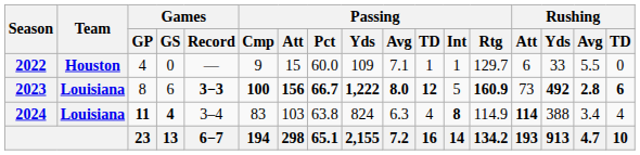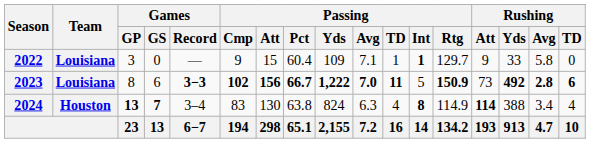 <table class="wikitable" style="text-align:center;">
 <tr>
 <th rowspan="2">Season</th>
 <th rowspan="2">Team</th>
 <th colspan="3">Games</th>
 <th colspan="8">Passing</th>
 <th colspan="4">Rushing</th>
 </tr>
 <tr>
 <th>GP</th>
 <th>GS</th>
 <th>Record</th>
 <th>Cmp</th>
 <th>Att</th>
 <th>Pct</th>
 <th>Yds</th>
 <th>Avg</th>
 <th>TD</th>
 <th>Int</th>
 <th>Rtg</th>
 <th>Att</th>
 <th>Yds</th>
 <th>Avg</th>
 <th>TD</th>
 </tr>
 <tr>
 <th><a href='#'>2022</a></th>
-<th><a href='#'>Houston</a></th>
-<td>4</td>
+<th><a href='#'>Louisiana</a></th>
+<td>3</td>
 <td>0</td>
 <td>—</td>
 <td>9</td>
 <td>15</td>
-<td>60.0</td>
+<td>60.4</td>
 <td>109</td>
 <td>7.1</td>
 <td>1</td>
-<td>1</td>
+<td><strong>1</strong></td>
 <td>129.7</td>
-<td>6</td>
+<td>9</td>
 <td>33</td>
-<td>5.5</td>
+<td>5.8</td>
 <td>0</td>
 </tr>
 <tr>
 <th><a href='#'>2023</a></th>
 <th><a href='#'>Louisiana</a></th>
 <td>8</td>
 <td>6</td>
 <td><strong>3−3</strong></td>
-<td><strong>100</strong></td>
+<td><strong>102</strong></td>
 <td><strong>156</strong></td>
 <td><strong>66.7</strong></td>
 <td><strong>1,222</strong></td>
-<td><strong>8.0</strong></td>
-<td><strong>12</strong></td>
+<td><strong>7.0</strong></td>
+<td><strong>11</strong></td>
 <td>5</td>
-<td><strong>160.9</strong></td>
+<td><strong>150.9</strong></td>
 <td>73</td>
 <td><strong>492</strong></td>
 <td><strong>2.8</strong></td>
 <td><strong>6</strong></td>
 </tr>
 <tr>
 <th><a href='#'>2024</a></th>
-<th><a href='#'>Louisiana</a></th>
-<td><strong>11</strong></td>
-<td><strong>4</strong></td>
+<th><a href='#'>Houston</a></th>
+<td><strong>13</strong></td>
+<td><strong>7</strong></td>
 <td>3–4</td>
 <td>83</td>
-<td>103</td>
+<td>130</td>
 <td>63.8</td>
 <td>824</td>
 <td>6.3</td>
 <td>4</td>
 <td><strong>8</strong></td>
 <td>114.9</td>
 <td><strong>114</strong></td>
 <td>388</td>
 <td>3.4</td>
 <td>4</td>
 </tr>
 <tr>
 <th colspan="2"></th>
 <th>23</th>
 <th>13</th>
 <th>6−7</th>
 <th>194</th>
 <th>298</th>
 <th>65.1</th>
 <th>2,155</th>
 <th>7.2</th>
 <th>16</th>
 <th>14</th>
 <th>134.2</th>
 <th>193</th>
 <th>913</th>
 <th>4.7</th>
 <th>10</th>
 </tr>
 </table>
